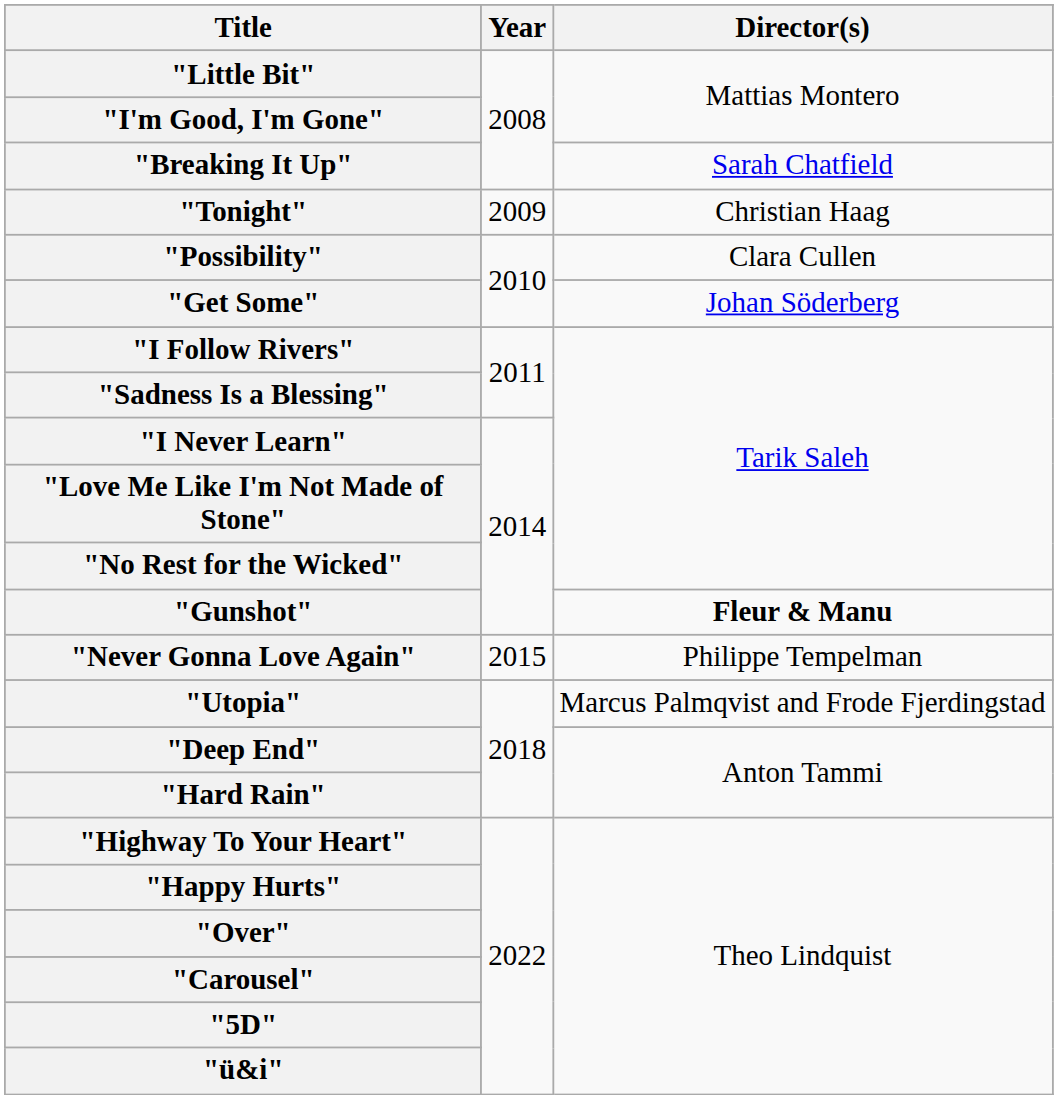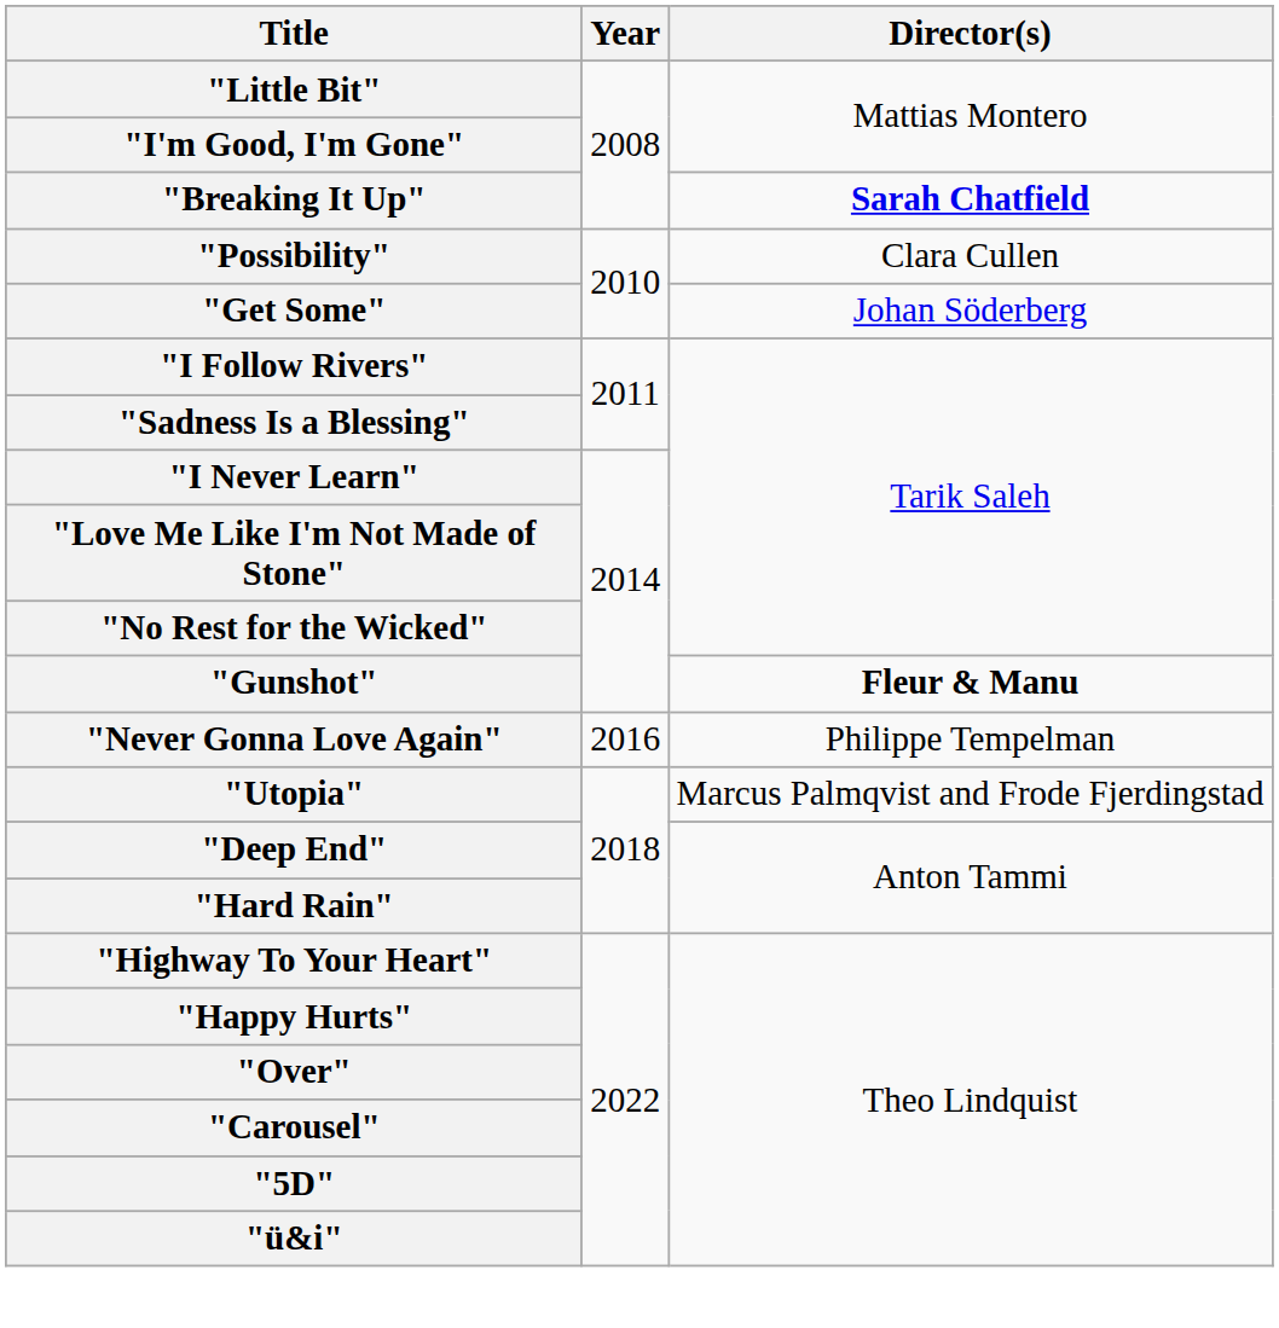 <table class="wikitable plainrowheaders" style="text-align:center;" border="1">
 <tr>
 <th scope="col" style="width:16em;">Title</th>
 <th scope="col">Year</th>
 <th scope="col">Director(s)</th>
 </tr>
 <tr>
 <th scope="row">"Little Bit"</th>
 <td rowspan="3">2008</td>
 <td rowspan="2">Mattias Montero</td>
 </tr>
 <tr>
 <th scope="row">"I'm Good, I'm Gone"</th>
 </tr>
 <tr>
 <th scope="row">"Breaking It Up"</th>
-<td><a href='#'>Sarah Chatfield</a></td>
-</tr>
-<tr>
-<th scope="row">"Tonight"</th>
-<td>2009</td>
-<td>Christian Haag</td>
+<td><strong><a href='#'>Sarah Chatfield</a></strong></td>
 </tr>
 <tr>
 <th scope="row">"Possibility"</th>
 <td rowspan="2">2010</td>
 <td>Clara Cullen</td>
 </tr>
 <tr>
 <th scope="row">"Get Some"</th>
 <td><a href='#'>Johan Söderberg</a></td>
 </tr>
 <tr>
 <th scope="row">"I Follow Rivers"</th>
 <td rowspan="2">2011</td>
 <td rowspan="5"><a href='#'>Tarik Saleh</a></td>
 </tr>
 <tr>
 <th scope="row">"Sadness Is a Blessing"</th>
 </tr>
 <tr>
 <th scope="row">"I Never Learn"</th>
 <td rowspan="4">2014</td>
 </tr>
 <tr>
 <th scope="row">"Love Me Like I'm Not Made of Stone"</th>
 </tr>
 <tr>
 <th scope="row">"No Rest for the Wicked"</th>
 </tr>
 <tr>
 <th scope="row">"Gunshot"</th>
 <td><strong>Fleur & Manu</strong></td>
 </tr>
 <tr>
 <th scope="row">"Never Gonna Love Again"</th>
-<td>2015</td>
+<td>2016</td>
 <td>Philippe Tempelman</td>
 </tr>
 <tr>
 <th scope="row">"Utopia"</th>
 <td rowspan="3">2018</td>
 <td>Marcus Palmqvist and Frode Fjerdingstad</td>
 </tr>
 <tr>
 <th scope="row">"Deep End"</th>
 <td rowspan="2">Anton Tammi</td>
 </tr>
 <tr>
 <th scope="row">"Hard Rain"</th>
 </tr>
 <tr>
 <th scope="row">"Highway To Your Heart"</th>
 <td rowspan="6">2022</td>
 <td rowspan="6">Theo Lindquist</td>
 </tr>
 <tr>
 <th scope="row">"Happy Hurts"</th>
 </tr>
 <tr>
 <th scope="row">"Over"</th>
 </tr>
 <tr>
 <th scope="row">"Carousel"</th>
 </tr>
 <tr>
 <th scope="row">"5D"</th>
 </tr>
 <tr>
 <th scope="row">"ü&i"</th>
 </tr>
 </table>
